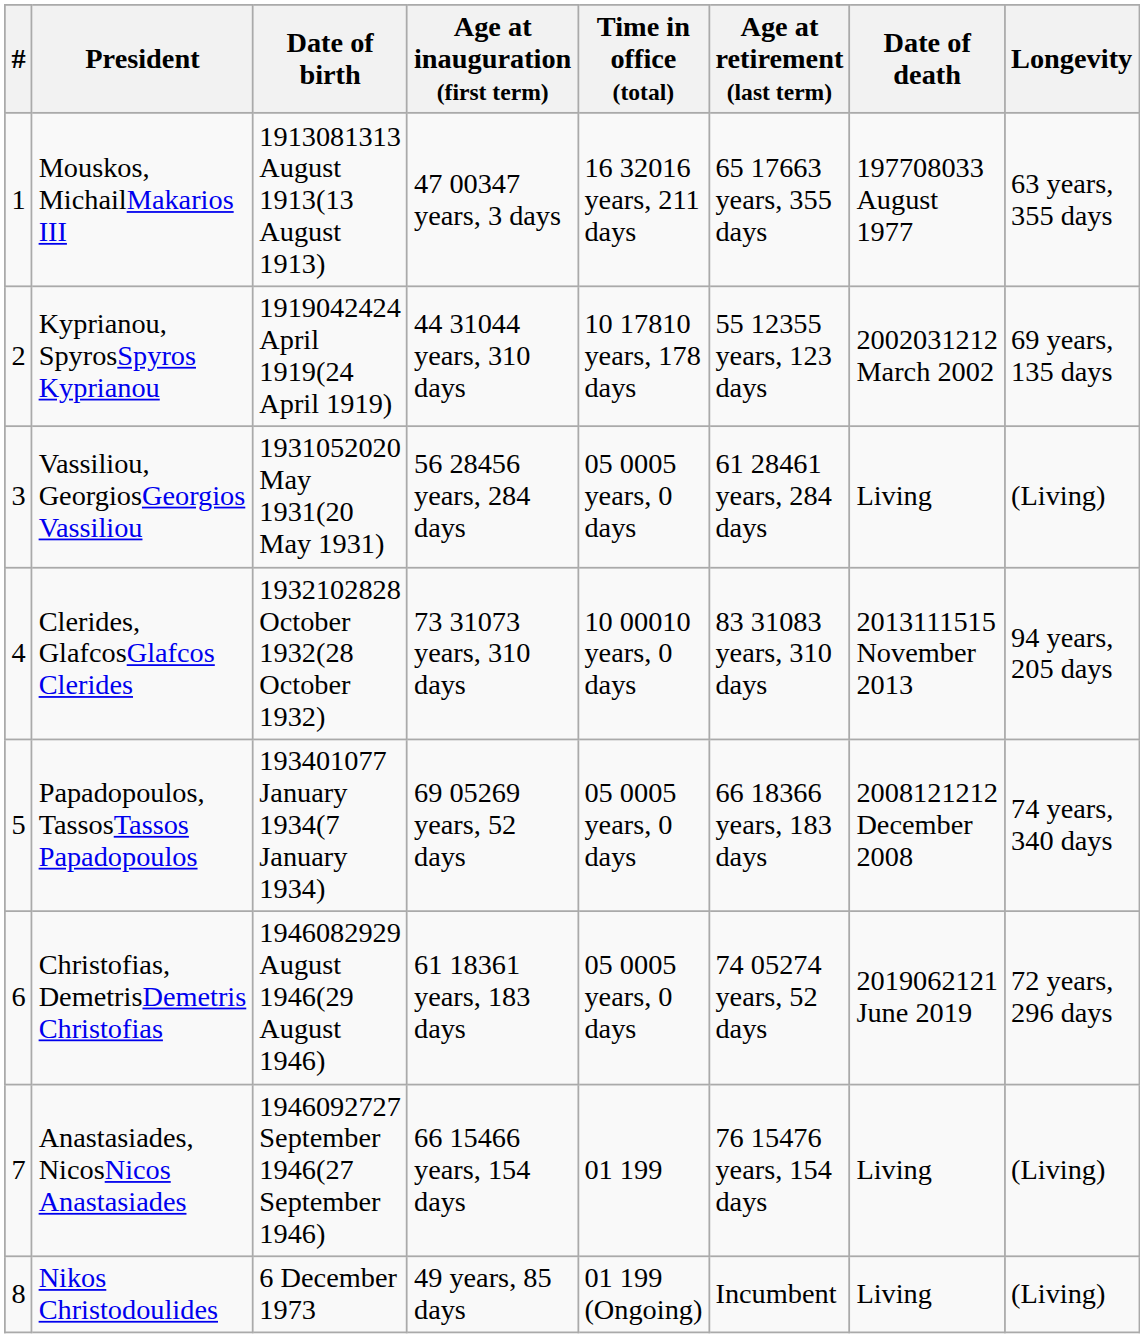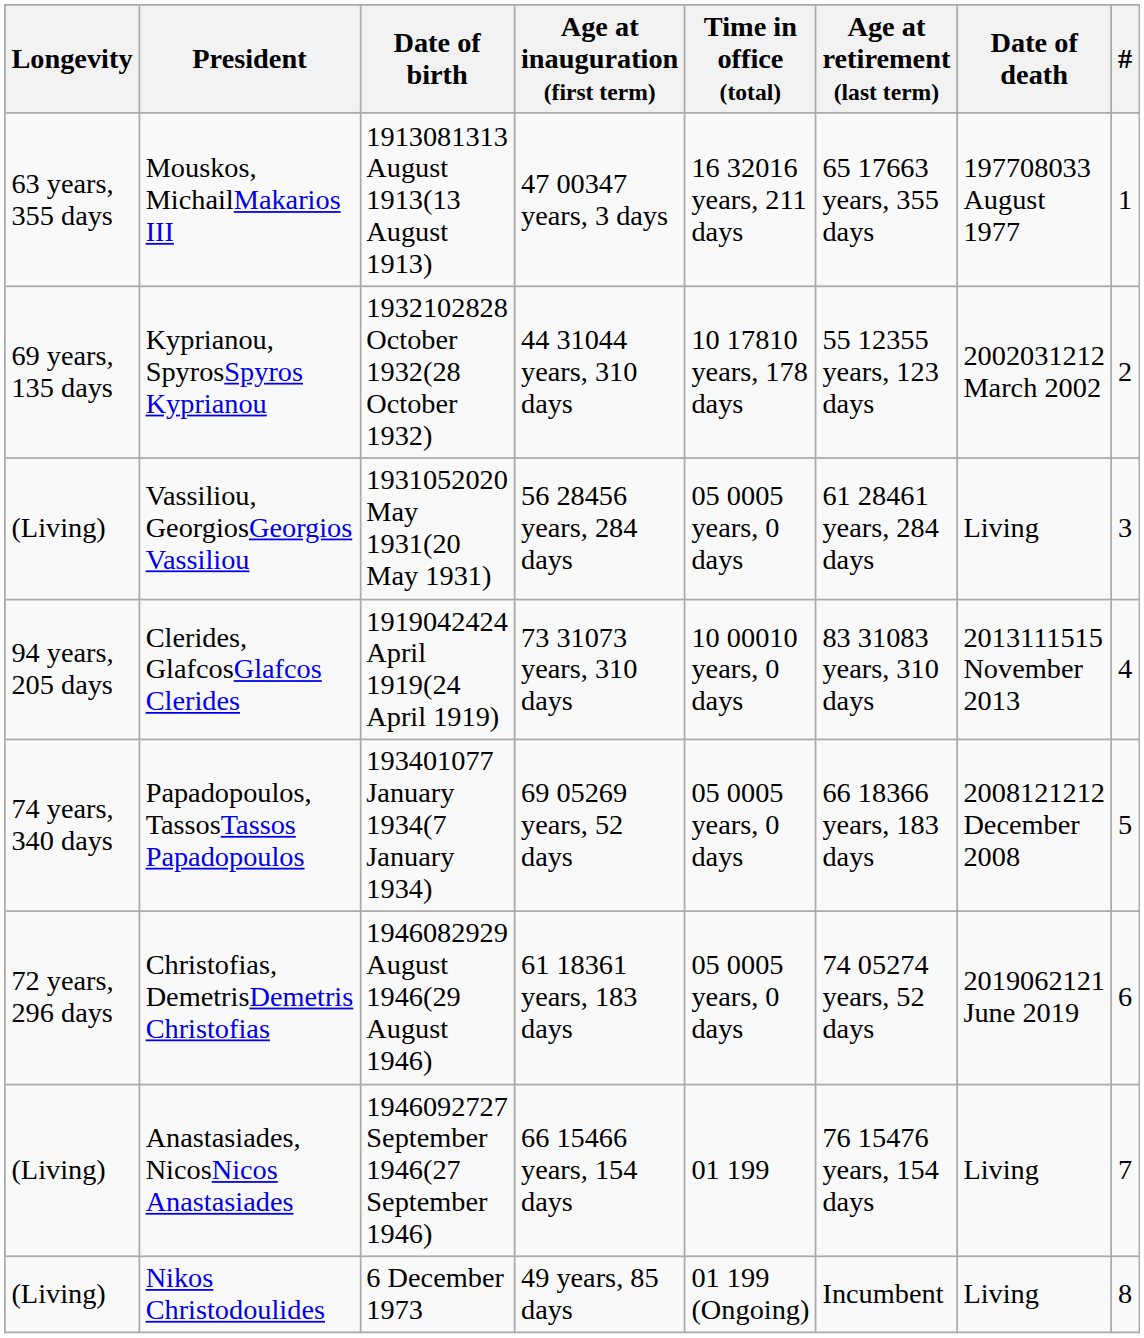 <table class="wikitable sortable" style="">
 <tr>
-<th>#</th>
+<th>Longevity</th>
 <th>President</th>
 <th>Date of birth</th>
 <th>Age at inauguration<br><small>(first term)</small></th>
 <th>Time in office<br><small>(total)</small></th>
 <th>Age at retirement<br><small>(last term)</small></th>
 <th>Date of death</th>
-<th>Longevity</th>
+<th>#</th>
 </tr>
 <tr>
-<td align="center">1</td>
+<td><span></span>63 years, 355 days</td>
 <td><span>Mouskos, Michail</span><a href='#'>Makarios III</a></td>
 <td><span>19130813</span>13 August 1913<span>(<span>13 August 1913</span>)</span></td>
 <td><span>47 003</span>47 years, 3 days</td>
 <td><span>16 320</span>16 years, 211 days</td>
 <td><span>65 176</span>63 years, 355 days</td>
 <td><span>19770803</span>3 August 1977</td>
-<td><span></span>63 years, 355 days</td>
+<td align="center">1</td>
 </tr>
 <tr>
-<td align="center">2</td>
+<td><span></span>69 years, 135 days</td>
 <td><span>Kyprianou, Spyros</span><a href='#'>Spyros Kyprianou</a></td>
-<td><span>19190424</span>24 April 1919<span>(<span>24 April 1919</span>)</span></td>
+<td><span>19321028</span>28 October 1932<span>(<span>28 October 1932</span>)</span></td>
 <td><span>44 310</span>44 years, 310 days</td>
 <td><span>10 178</span>10 years, 178 days</td>
 <td><span>55 123</span>55 years, 123 days</td>
 <td><span>20020312</span>12 March 2002</td>
-<td><span></span>69 years, 135 days</td>
+<td align="center">2</td>
 </tr>
 <tr>
-<td align="center">3</td>
+<td><span></span> (Living)</td>
 <td><span>Vassiliou, Georgios</span><a href='#'>Georgios Vassiliou</a></td>
 <td><span>19310520</span>20 May 1931<span>(<span>20 May 1931</span>)</span></td>
 <td><span>56 284</span>56 years, 284 days</td>
 <td><span>05 000</span>5 years, 0 days</td>
 <td><span>61 284</span>61 years, 284 days</td>
 <td>Living</td>
-<td><span></span> (Living)</td>
+<td align="center">3</td>
 </tr>
 <tr>
-<td align="center">4</td>
+<td><span></span>94 years, 205 days</td>
 <td><span>Clerides, Glafcos</span><a href='#'>Glafcos Clerides</a></td>
-<td><span>19321028</span>28 October 1932<span>(<span>28 October 1932</span>)</span></td>
+<td><span>19190424</span>24 April 1919<span>(<span>24 April 1919</span>)</span></td>
 <td><span>73 310</span>73 years, 310 days</td>
 <td><span>10 000</span>10 years, 0 days</td>
 <td><span>83 310</span>83 years, 310 days</td>
 <td><span>20131115</span>15 November 2013</td>
-<td><span></span>94 years, 205 days</td>
+<td align="center">4</td>
 </tr>
 <tr>
-<td align="center">5</td>
+<td><span></span>74 years, 340 days</td>
 <td><span>Papadopoulos, Tassos</span><a href='#'>Tassos Papadopoulos</a></td>
 <td><span>19340107</span>7 January 1934<span>(<span>7 January 1934</span>)</span></td>
 <td><span>69 052</span>69 years, 52 days</td>
 <td><span>05 000</span>5 years, 0 days</td>
 <td><span>66 183</span>66 years, 183 days</td>
 <td><span>20081212</span>12 December 2008</td>
-<td><span></span>74 years, 340 days</td>
+<td align="center">5</td>
 </tr>
 <tr>
-<td align="center">6</td>
+<td><span></span>72 years, 296 days</td>
 <td><span>Christofias, Demetris</span><a href='#'>Demetris Christofias</a></td>
 <td><span>19460829</span>29 August 1946<span>(<span>29 August 1946</span>)</span></td>
 <td><span>61 183</span>61 years, 183 days</td>
 <td><span>05 000</span>5 years, 0 days</td>
 <td><span>74 052</span>74 years, 52 days</td>
 <td><span>20190621</span>21 June 2019</td>
-<td><span></span>72 years, 296 days</td>
+<td align="center">6</td>
 </tr>
 <tr>
-<td align="center">7</td>
+<td><span></span> (Living)</td>
 <td><span>Anastasiades, Nicos</span><a href='#'>Nicos Anastasiades</a></td>
 <td><span>19460927</span>27 September 1946<span>(<span>27 September 1946</span>)</span></td>
 <td><span>66 154</span>66 years, 154 days</td>
 <td><span>01 199 </span></td>
 <td><span>76 154</span>76 years, 154 days</td>
 <td>Living</td>
-<td><span></span> (Living)</td>
+<td align="center">7</td>
 </tr>
 <tr>
-<td align="center">8</td>
+<td><span></span> (Living)</td>
 <td><a href='#'>Nikos Christodoulides</a></td>
 <td>6 December 1973</td>
 <td>49 years, 85 days</td>
 <td><span>01 199 </span> (Ongoing)</td>
 <td>Incumbent</td>
 <td>Living</td>
-<td><span></span> (Living)</td>
+<td align="center">8</td>
 </tr>
 </table>
